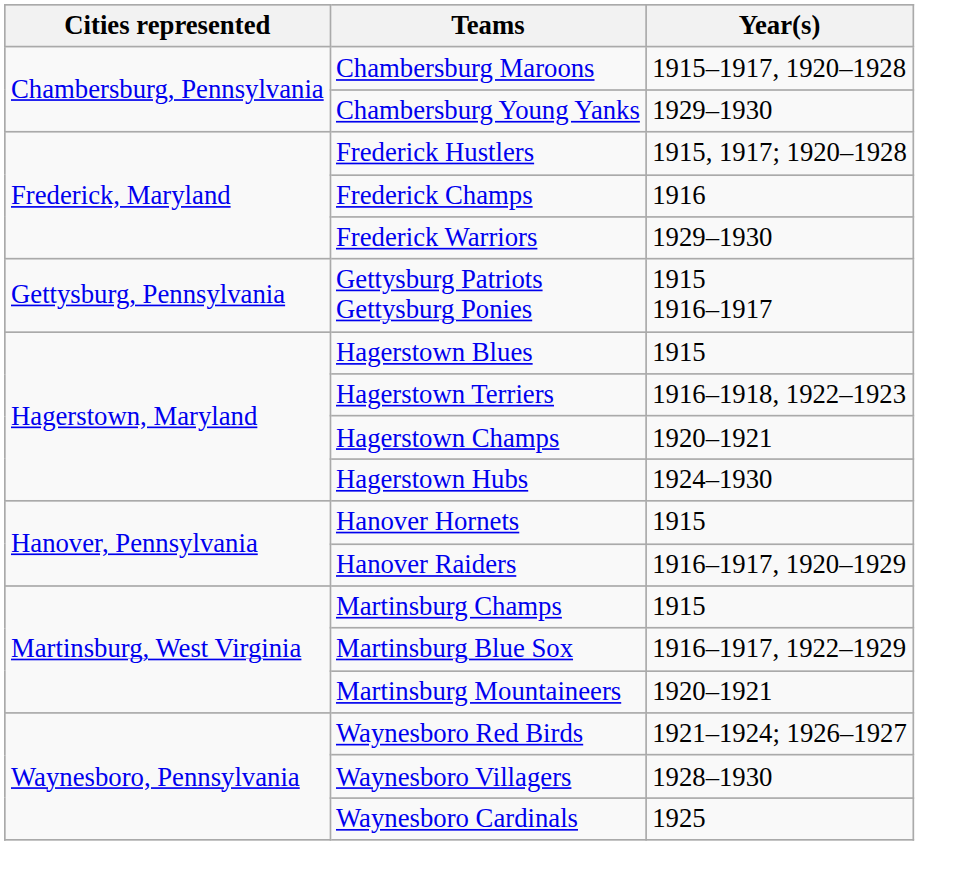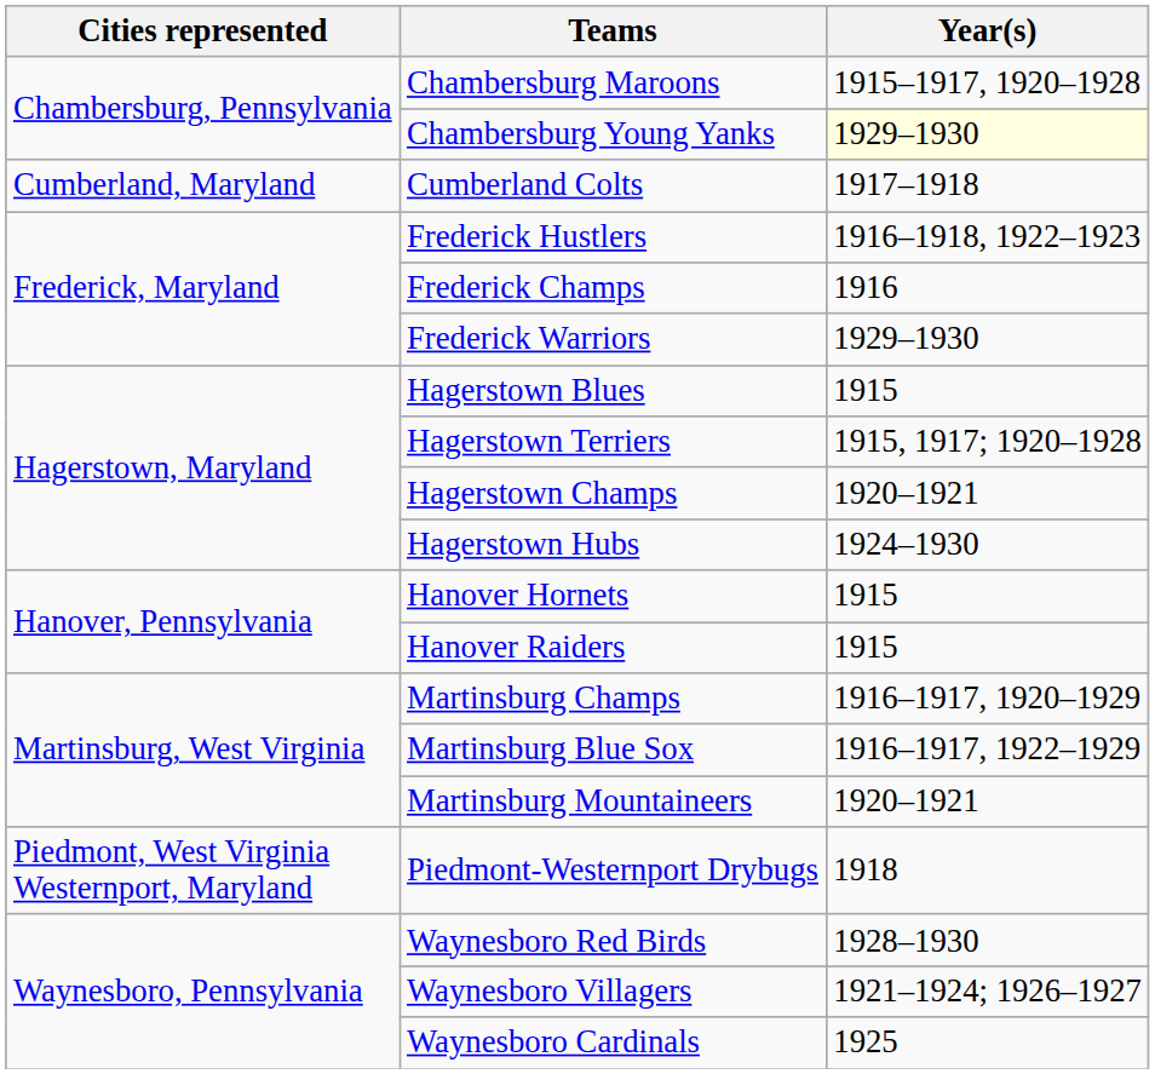 <table class="wikitable">
 <tr>
 <th>Cities represented</th>
 <th>Teams</th>
 <th>Year(s)</th>
 </tr>
 <tr>
 <td rowspan=2><a href='#'>Chambersburg, Pennsylvania</a></td>
 <td><a href='#'>Chambersburg Maroons</a></td>
 <td>1915–1917, 1920–1928</td>
 </tr>
 <tr>
 <td><a href='#'>Chambersburg Young Yanks</a></td>
-<td>1929–1930</td>
+<td style="background: lightyellow;">1929–1930</td>
+</tr>
+<tr>
+<td><a href='#'>Cumberland, Maryland</a></td>
+<td><a href='#'>Cumberland Colts</a></td>
+<td>1917–1918</td>
 </tr>
 <tr>
 <td rowspan=3><a href='#'>Frederick, Maryland</a></td>
 <td><a href='#'>Frederick Hustlers</a></td>
-<td>1915, 1917; 1920–1928</td>
+<td>1916–1918, 1922–1923</td>
 </tr>
 <tr>
 <td><a href='#'>Frederick Champs</a></td>
 <td>1916</td>
 </tr>
 <tr>
 <td><a href='#'>Frederick Warriors</a></td>
 <td>1929–1930</td>
 </tr>
 <tr>
-<td><a href='#'>Gettysburg, Pennsylvania</a></td>
-<td><a href='#'>Gettysburg Patriots</a><br><a href='#'>Gettysburg Ponies</a></td>
-<td>1915<br>1916–1917</td>
-</tr>
-<tr>
 <td rowspan=4><a href='#'>Hagerstown, Maryland</a></td>
 <td><a href='#'>Hagerstown Blues</a></td>
 <td>1915</td>
 </tr>
 <tr>
 <td><a href='#'>Hagerstown Terriers</a></td>
-<td>1916–1918, 1922–1923</td>
+<td>1915, 1917; 1920–1928</td>
 </tr>
 <tr>
 <td><a href='#'>Hagerstown Champs</a></td>
 <td>1920–1921</td>
 </tr>
 <tr>
 <td><a href='#'>Hagerstown Hubs</a></td>
 <td>1924–1930</td>
 </tr>
 <tr>
 <td rowspan=2><a href='#'>Hanover, Pennsylvania</a></td>
 <td><a href='#'>Hanover Hornets</a></td>
 <td>1915</td>
 </tr>
 <tr>
 <td><a href='#'>Hanover Raiders</a></td>
-<td>1916–1917, 1920–1929</td>
+<td>1915</td>
 </tr>
 <tr>
 <td rowspan=3><a href='#'>Martinsburg, West Virginia</a></td>
 <td><a href='#'>Martinsburg Champs</a></td>
-<td>1915</td>
+<td>1916–1917, 1920–1929</td>
 </tr>
 <tr>
 <td><a href='#'>Martinsburg Blue Sox</a></td>
 <td>1916–1917, 1922–1929</td>
 </tr>
 <tr>
 <td><a href='#'>Martinsburg Mountaineers</a></td>
 <td>1920–1921</td>
 </tr>
 <tr>
+<td><a href='#'>Piedmont, West Virginia</a><br><a href='#'>Westernport, Maryland</a></td>
+<td><a href='#'>Piedmont-Westernport Drybugs</a></td>
+<td>1918</td>
+</tr>
+<tr>
 <td rowspan=3><a href='#'>Waynesboro, Pennsylvania</a></td>
 <td><a href='#'>Waynesboro Red Birds</a></td>
-<td>1921–1924; 1926–1927</td>
+<td>1928–1930</td>
 </tr>
 <tr>
 <td><a href='#'>Waynesboro Villagers</a></td>
-<td>1928–1930</td>
+<td>1921–1924; 1926–1927</td>
 </tr>
 <tr>
 <td><a href='#'>Waynesboro Cardinals</a></td>
 <td>1925</td>
 </tr>
 </table>
